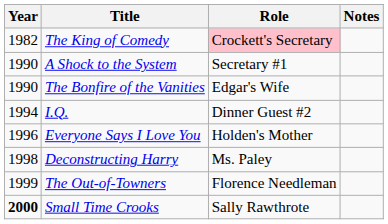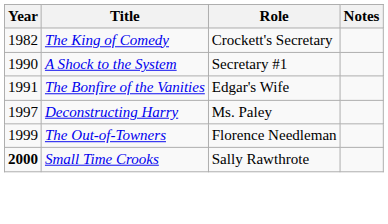 <table class="wikitable">
 <tr>
 <th>Year</th>
 <th>Title</th>
 <th>Role</th>
 <th>Notes</th>
 </tr>
 <tr>
 <td>1982</td>
 <td><em><a href='#'>The King of Comedy</a></em></td>
-<td style="background: pink;">Crockett's Secretary</td>
+<td>Crockett's Secretary</td>
 <td></td>
 </tr>
 <tr>
 <td>1990</td>
 <td><em><a href='#'>A Shock to the System</a></em></td>
 <td>Secretary #1</td>
 <td></td>
 </tr>
 <tr>
-<td>1990</td>
+<td>1991</td>
 <td><em><a href='#'>The Bonfire of the Vanities</a></em></td>
 <td>Edgar's Wife</td>
 <td></td>
 </tr>
 <tr>
-<td>1994</td>
-<td><em><a href='#'>I.Q.</a></em></td>
-<td>Dinner Guest #2</td>
-<td></td>
-</tr>
-<tr>
-<td>1996</td>
-<td><em><a href='#'>Everyone Says I Love You</a></em></td>
-<td>Holden's Mother</td>
-<td></td>
-</tr>
-<tr>
-<td>1998</td>
+<td>1997</td>
 <td><em><a href='#'>Deconstructing Harry</a></em></td>
 <td>Ms. Paley</td>
 <td></td>
 </tr>
 <tr>
 <td>1999</td>
 <td><em><a href='#'>The Out-of-Towners</a></em></td>
 <td>Florence Needleman</td>
 <td></td>
 </tr>
 <tr>
 <td><strong>2000</strong></td>
 <td><em><a href='#'>Small Time Crooks</a></em></td>
 <td>Sally Rawthrote</td>
 <td></td>
 </tr>
 </table>
